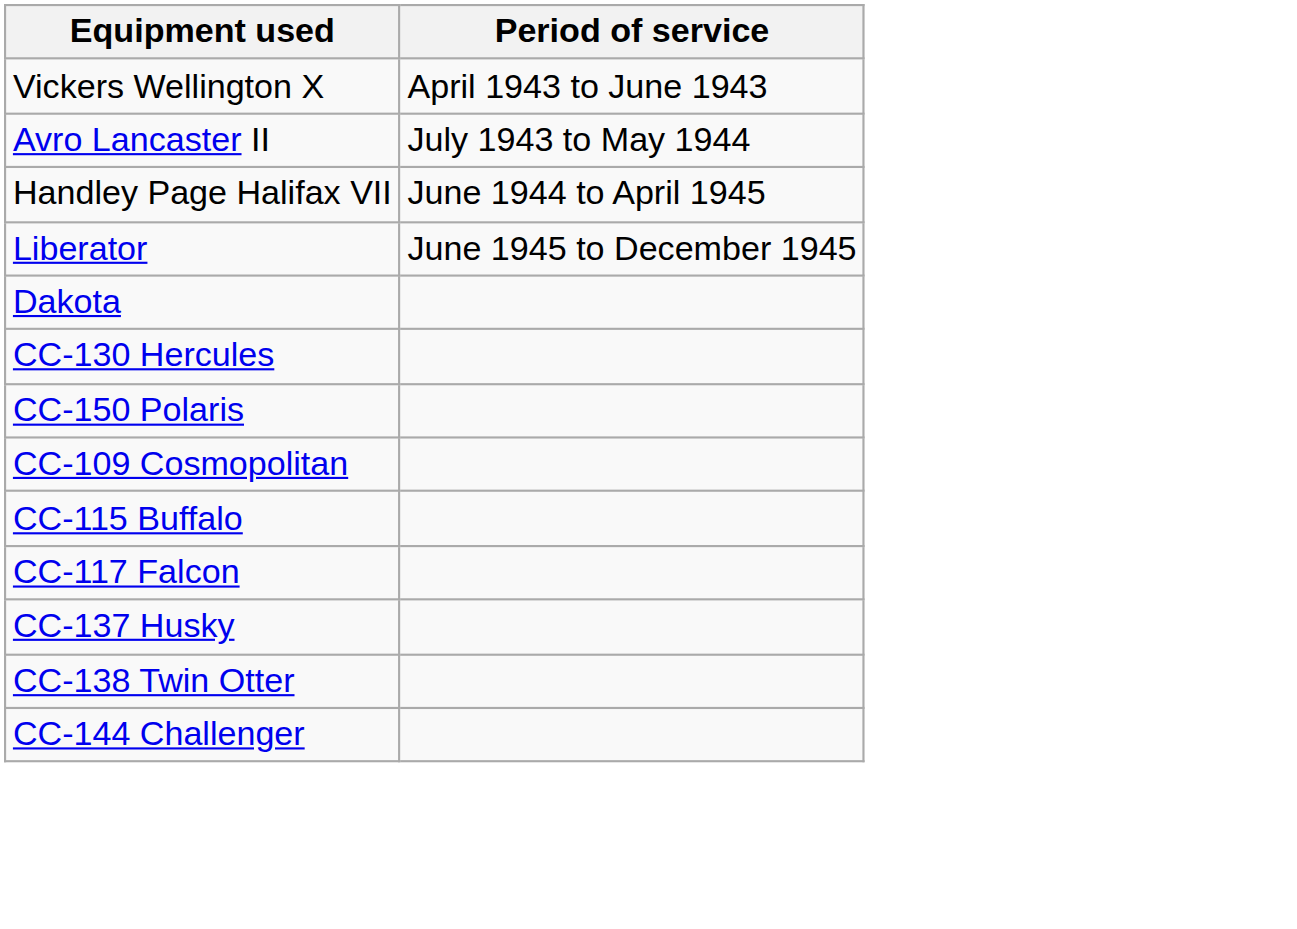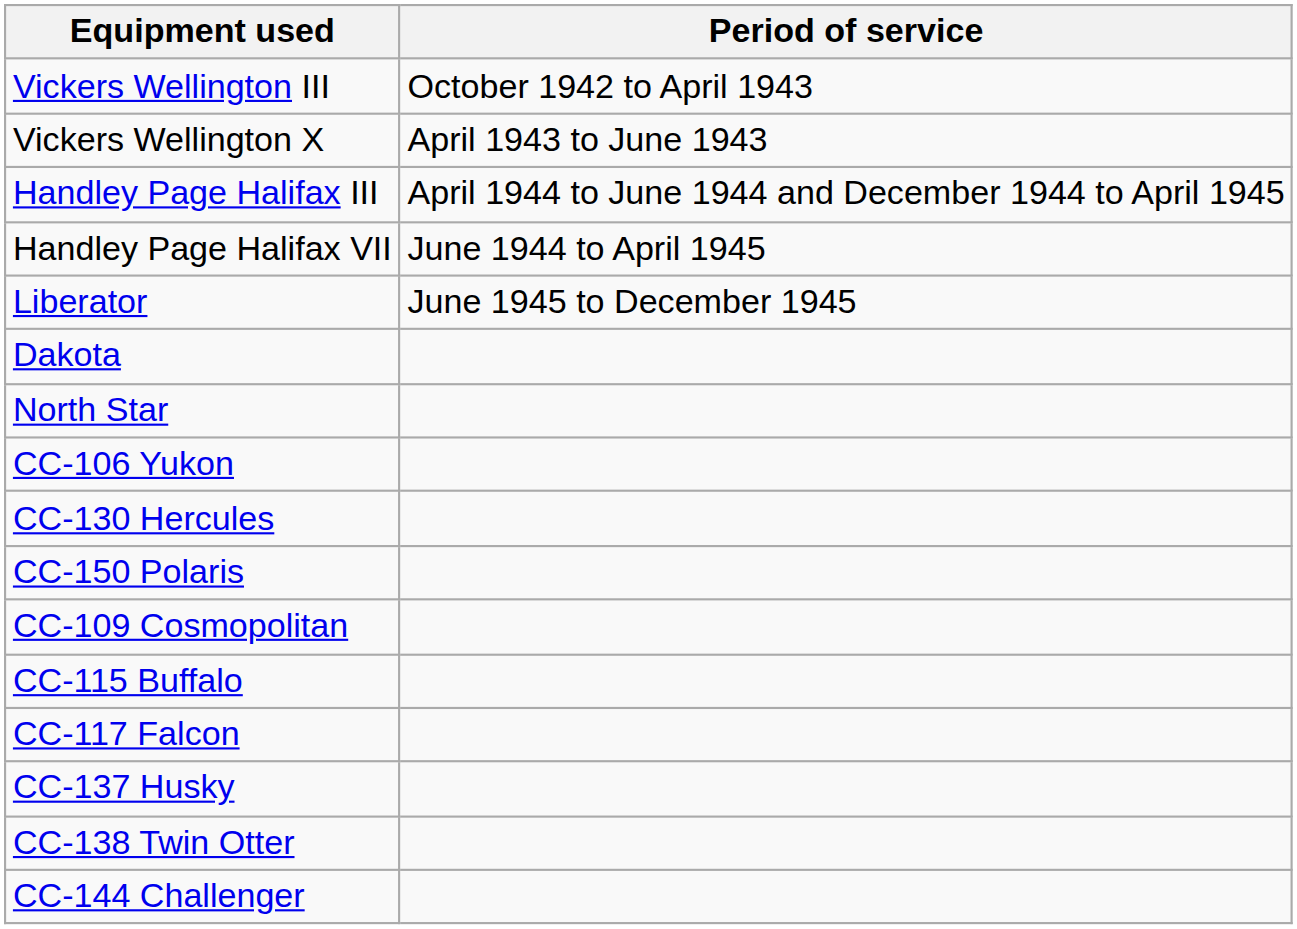 <table class="wikitable">
 <tr>
 <th>Equipment used</th>
 <th>Period of service</th>
 </tr>
 <tr>
+<td><a href='#'>Vickers Wellington</a> III</td>
+<td>October 1942 to April 1943</td>
+</tr>
+<tr>
 <td>Vickers Wellington X</td>
 <td>April 1943 to June 1943</td>
 </tr>
 <tr>
-<td><a href='#'>Avro Lancaster</a> II</td>
-<td>July 1943 to May 1944</td>
+<td><a href='#'>Handley Page Halifax</a> III</td>
+<td>April 1944 to June 1944 and December 1944 to April 1945</td>
 </tr>
 <tr>
 <td>Handley Page Halifax VII</td>
 <td>June 1944 to April 1945</td>
 </tr>
 <tr>
 <td><a href='#'>Liberator</a></td>
 <td>June 1945 to December 1945</td>
 </tr>
 <tr>
 <td><a href='#'>Dakota</a></td>
+<td></td>
+</tr>
+<tr>
+<td><a href='#'>North Star</a></td>
+<td></td>
+</tr>
+<tr>
+<td><a href='#'>CC-106 Yukon</a></td>
 <td></td>
 </tr>
 <tr>
 <td><a href='#'>CC-130 Hercules</a></td>
 <td></td>
 </tr>
 <tr>
 <td><a href='#'>CC-150 Polaris</a></td>
 <td></td>
 </tr>
 <tr>
 <td><a href='#'>CC-109 Cosmopolitan</a></td>
 <td></td>
 </tr>
 <tr>
 <td><a href='#'>CC-115 Buffalo</a></td>
 <td></td>
 </tr>
 <tr>
 <td><a href='#'>CC-117 Falcon</a></td>
 <td></td>
 </tr>
 <tr>
 <td><a href='#'>CC-137 Husky</a></td>
 <td></td>
 </tr>
 <tr>
 <td><a href='#'>CC-138 Twin Otter</a></td>
 <td></td>
 </tr>
 <tr>
 <td><a href='#'>CC-144 Challenger</a></td>
 <td></td>
 </tr>
 </table>
